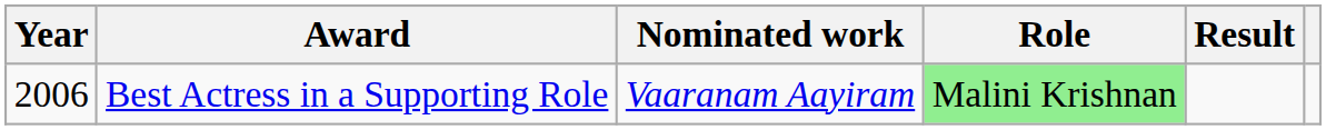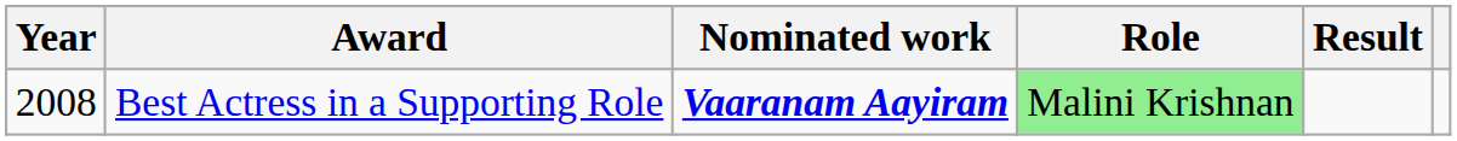 <table class="wikitable">
 <tr>
 <th>Year</th>
 <th>Award</th>
 <th>Nominated work</th>
 <th>Role</th>
 <th>Result</th>
 <th></th>
 </tr>
 <tr>
-<td>2006</td>
+<td>2008</td>
 <td><a href='#'>Best Actress in a Supporting Role</a></td>
-<td><em><a href='#'>Vaaranam Aayiram</a></em></td>
+<td><strong><em><a href='#'>Vaaranam Aayiram</a></em></strong></td>
 <td style="background: lightgreen;">Malini Krishnan</td>
 <td></td>
 <td></td>
 </tr>
 </table>
